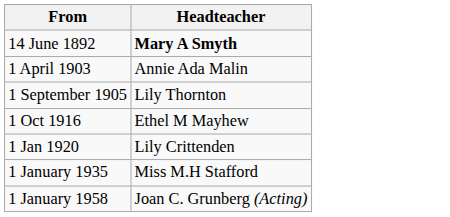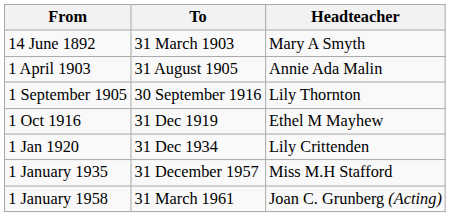 <table class="wikitable">
 <tr>
 <th>From</th>
+<th>To</th>
 <th>Headteacher</th>
 </tr>
 <tr>
 <td>14 June 1892</td>
-<td><strong>Mary A Smyth</strong></td>
+<td>31 March 1903</td>
+<td>Mary A Smyth</td>
 </tr>
 <tr>
 <td>1 April 1903</td>
+<td>31 August 1905</td>
 <td>Annie Ada Malin</td>
 </tr>
 <tr>
 <td>1 September 1905</td>
+<td>30 September 1916</td>
 <td>Lily Thornton</td>
 </tr>
 <tr>
 <td>1 Oct 1916</td>
+<td>31 Dec 1919</td>
 <td>Ethel M Mayhew</td>
 </tr>
 <tr>
 <td>1 Jan 1920</td>
+<td>31 Dec 1934</td>
 <td>Lily Crittenden</td>
 </tr>
 <tr>
 <td>1 January 1935</td>
+<td>31 December 1957</td>
 <td>Miss M.H Stafford</td>
 </tr>
 <tr>
 <td>1 January 1958</td>
+<td>31 March 1961</td>
 <td>Joan C. Grunberg <em>(Acting)</em></td>
 </tr>
 </table>
